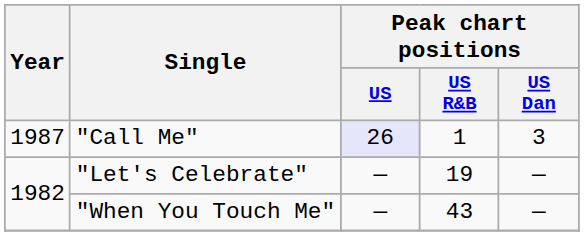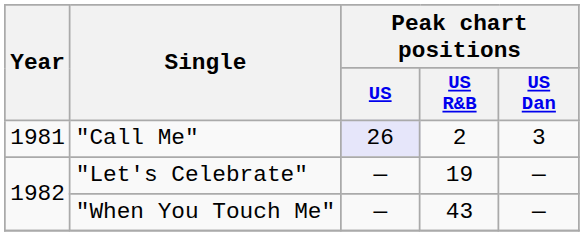 <table class="wikitable" style="text-align:center;">
 <tr>
 <th rowspan="2">Year</th>
 <th rowspan="2">Single</th>
 <th colspan="3">Peak chart positions</th>
 </tr>
 <tr style="font-size:smaller;">
 <th width="40"><a href='#'>US</a><br></th>
 <th width="40"><a href='#'>US<br>R&B</a><br></th>
 <th width="40"><a href='#'>US<br>Dan</a><br></th>
 </tr>
 <tr>
-<td rowspan="1">1987</td>
+<td rowspan="1">1981</td>
 <td align="left">"Call Me"</td>
 <td style="background: lavender;">26</td>
-<td>1</td>
+<td>2</td>
 <td>3</td>
 </tr>
 <tr>
 <td rowspan="2">1982</td>
 <td align="left">"Let's Celebrate"</td>
 <td>—</td>
 <td>19</td>
 <td>—</td>
 </tr>
 <tr>
 <td align="left">"When You Touch Me"</td>
 <td>—</td>
 <td>43</td>
 <td>—</td>
 </tr>
 <tr>
 </tr>
 </table>
